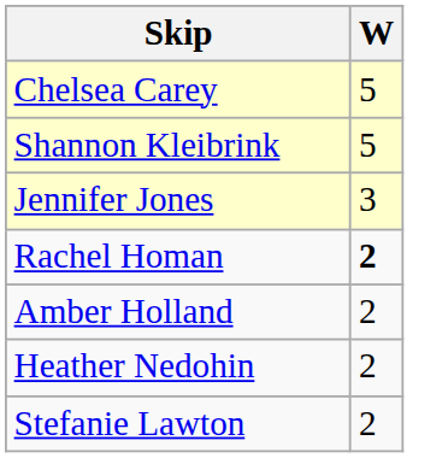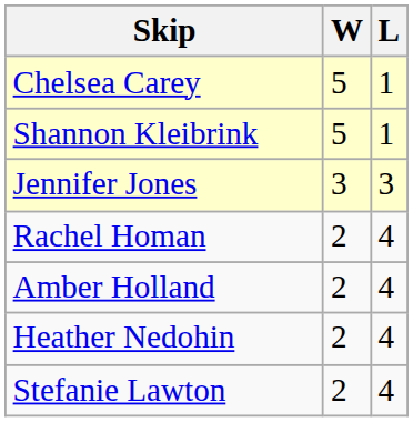 <table class="wikitable">
 <tr>
 <th width=150>Skip</th>
 <th>W</th>
+<th>L</th>
 </tr>
 <tr bgcolor=#ffffcc>
 <td> <a href='#'>Chelsea Carey</a></td>
 <td>5</td>
+<td>1</td>
 </tr>
 <tr bgcolor=#ffffcc>
 <td> <a href='#'>Shannon Kleibrink</a></td>
 <td>5</td>
+<td>1</td>
 </tr>
 <tr bgcolor=#ffffcc>
 <td> <a href='#'>Jennifer Jones</a></td>
 <td>3</td>
+<td>3</td>
 </tr>
 <tr>
 <td> <a href='#'>Rachel Homan</a></td>
-<td><strong>2</strong></td>
+<td>2</td>
+<td>4</td>
 </tr>
 <tr>
 <td> <a href='#'>Amber Holland</a></td>
 <td>2</td>
+<td>4</td>
 </tr>
 <tr>
 <td> <a href='#'>Heather Nedohin</a></td>
 <td>2</td>
+<td>4</td>
 </tr>
 <tr>
 <td> <a href='#'>Stefanie Lawton</a></td>
 <td>2</td>
+<td>4</td>
 </tr>
 </table>
